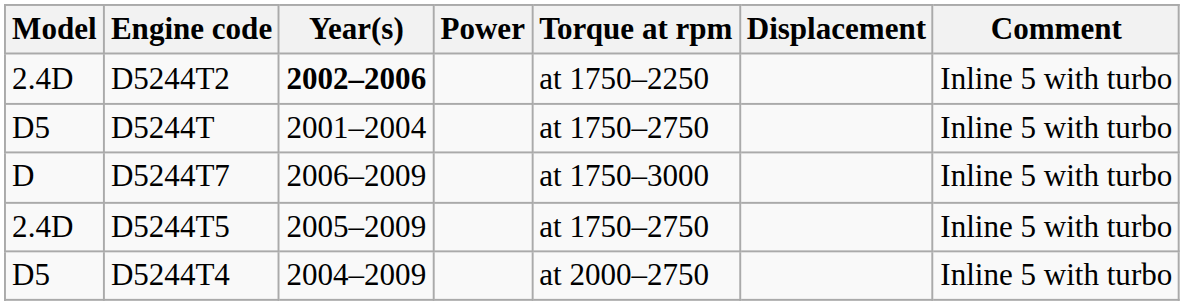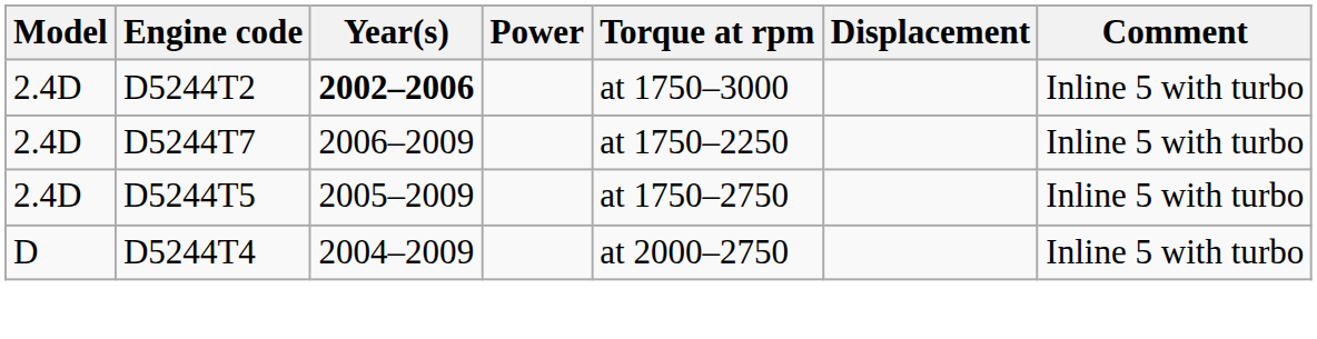 <table class="wikitable collapsible sortable">
 <tr>
 <th>Model</th>
 <th>Engine code</th>
 <th>Year(s)</th>
 <th>Power</th>
 <th>Torque at rpm</th>
 <th>Displacement</th>
 <th>Comment</th>
 </tr>
 <tr>
 <td>2.4D</td>
 <td>D5244T2</td>
 <td><strong>2002–2006</strong></td>
 <td></td>
-<td> at 1750–2250</td>
+<td> at 1750–3000</td>
 <td></td>
 <td>Inline 5 with turbo</td>
 </tr>
 <tr>
-<td>D5</td>
-<td>D5244T</td>
-<td>2001–2004</td>
-<td></td>
-<td> at 1750–2750</td>
-<td></td>
-<td>Inline 5 with turbo</td>
-</tr>
-<tr>
-<td>D</td>
+<td>2.4D</td>
 <td>D5244T7</td>
 <td>2006–2009</td>
 <td></td>
-<td> at 1750–3000</td>
+<td> at 1750–2250</td>
 <td></td>
 <td>Inline 5 with turbo</td>
 </tr>
 <tr>
 <td>2.4D</td>
 <td>D5244T5</td>
 <td>2005–2009</td>
 <td></td>
 <td> at 1750–2750</td>
 <td></td>
 <td>Inline 5 with turbo</td>
 </tr>
 <tr>
-<td>D5</td>
+<td>D</td>
 <td>D5244T4</td>
 <td>2004–2009</td>
 <td></td>
 <td> at 2000–2750</td>
 <td></td>
 <td>Inline 5 with turbo</td>
 </tr>
 </table>
